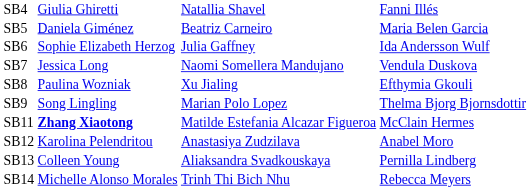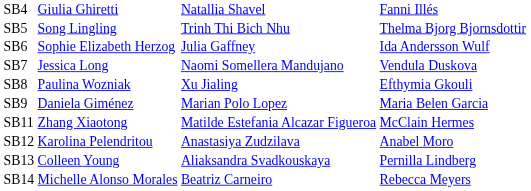 <table>
 <tr>
 <td>SB4</td>
 <td><a href='#'>Giulia Ghiretti</a><br></td>
 <td><a href='#'>Natallia Shavel</a><br></td>
 <td><a href='#'>Fanni Illés</a><br></td>
 </tr>
 <tr>
 <td>SB5</td>
-<td><a href='#'>Daniela Giménez</a><br></td>
-<td><a href='#'>Beatriz Carneiro</a><br></td>
-<td><a href='#'>Maria Belen Garcia</a><br></td>
+<td><a href='#'>Song Lingling</a><br></td>
+<td><a href='#'>Trinh Thi Bich Nhu</a><br></td>
+<td><a href='#'>Thelma Bjorg Bjornsdottir</a><br></td>
 </tr>
 <tr>
 <td>SB6</td>
 <td><a href='#'>Sophie Elizabeth Herzog</a><br></td>
 <td><a href='#'>Julia Gaffney</a><br></td>
 <td><a href='#'>Ida Andersson Wulf</a><br></td>
 </tr>
 <tr>
 <td>SB7</td>
 <td><a href='#'>Jessica Long</a><br></td>
 <td><a href='#'>Naomi Somellera Mandujano</a><br></td>
 <td><a href='#'>Vendula Duskova</a><br></td>
 </tr>
 <tr>
 <td>SB8</td>
 <td><a href='#'>Paulina Wozniak</a><br></td>
 <td><a href='#'>Xu Jialing</a><br></td>
 <td><a href='#'>Efthymia Gkouli</a><br></td>
 </tr>
 <tr>
 <td>SB9</td>
-<td><a href='#'>Song Lingling</a><br></td>
+<td><a href='#'>Daniela Giménez</a><br></td>
 <td><a href='#'>Marian Polo Lopez</a><br></td>
-<td><a href='#'>Thelma Bjorg Bjornsdottir</a><br></td>
+<td><a href='#'>Maria Belen Garcia</a><br></td>
 </tr>
 <tr>
 <td>SB11</td>
-<td><strong><a href='#'>Zhang Xiaotong</a><br></strong></td>
+<td><a href='#'>Zhang Xiaotong</a><br></td>
 <td><a href='#'>Matilde Estefania Alcazar Figueroa</a><br></td>
 <td><a href='#'>McClain Hermes</a><br></td>
 </tr>
 <tr>
 <td>SB12</td>
 <td><a href='#'>Karolina Pelendritou</a><br></td>
 <td><a href='#'>Anastasiya Zudzilava</a><br></td>
 <td><a href='#'>Anabel Moro</a><br></td>
 </tr>
 <tr>
 <td>SB13</td>
 <td><a href='#'>Colleen Young</a><br></td>
 <td><a href='#'>Aliaksandra Svadkouskaya</a><br></td>
 <td><a href='#'>Pernilla Lindberg</a><br></td>
 </tr>
 <tr>
 <td>SB14</td>
 <td><a href='#'>Michelle Alonso Morales</a><br></td>
-<td><a href='#'>Trinh Thi Bich Nhu</a><br></td>
+<td><a href='#'>Beatriz Carneiro</a><br></td>
 <td><a href='#'>Rebecca Meyers</a><br></td>
 </tr>
 </table>
